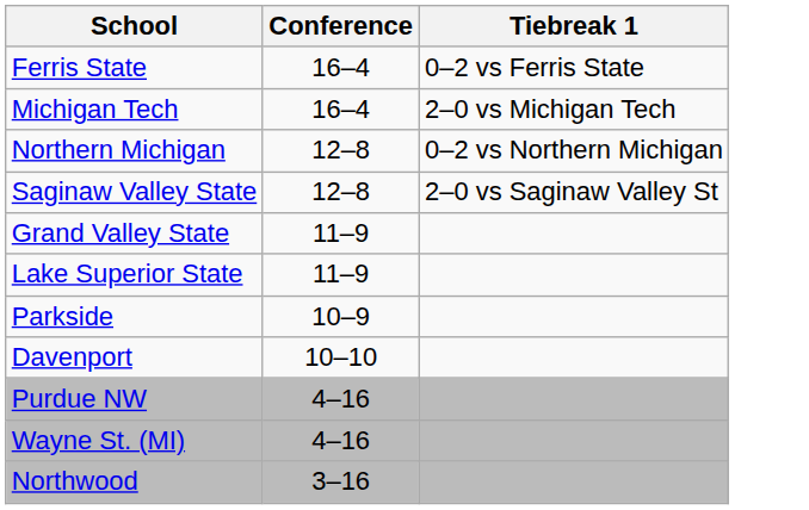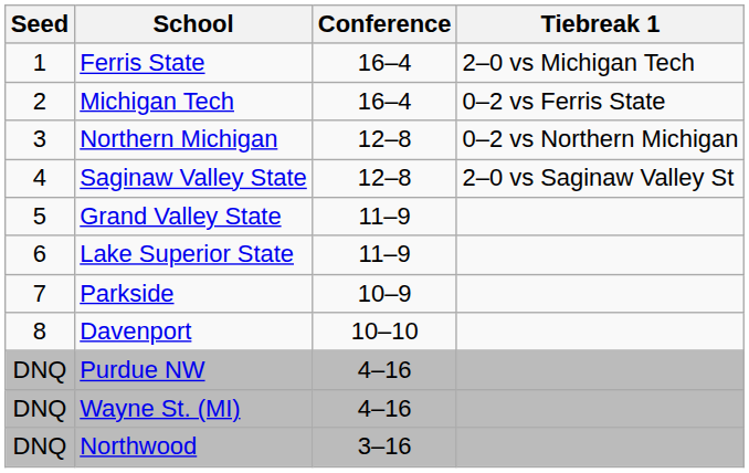 <table class="wikitable">
 <tr>
+<th>Seed</th>
 <th>School</th>
 <th>Conference</th>
 <th>Tiebreak 1</th>
 </tr>
 <tr>
+<td align=center>1</td>
 <td><a href='#'>Ferris State</a></td>
+<td align=center>16–4</td>
+<td>2–0 vs Michigan Tech</td>
+</tr>
+<tr>
+<td align=center>2</td>
+<td><a href='#'>Michigan Tech</a></td>
 <td align=center>16–4</td>
 <td>0–2 vs Ferris State</td>
 </tr>
 <tr>
-<td><a href='#'>Michigan Tech</a></td>
-<td align=center>16–4</td>
-<td>2–0 vs Michigan Tech</td>
-</tr>
-<tr>
+<td align=center>3</td>
 <td><a href='#'>Northern Michigan</a></td>
 <td align=center>12–8</td>
 <td>0–2 vs Northern Michigan</td>
 </tr>
 <tr>
+<td align=center>4</td>
 <td><a href='#'>Saginaw Valley State</a></td>
 <td align=center>12–8</td>
 <td>2–0 vs Saginaw Valley St</td>
 </tr>
 <tr>
+<td align=center>5</td>
 <td><a href='#'>Grand Valley State</a></td>
 <td align=center>11–9</td>
 <td></td>
 </tr>
 <tr>
+<td align=center>6</td>
 <td><a href='#'>Lake Superior State</a></td>
 <td align=center>11–9</td>
 <td></td>
 </tr>
 <tr>
+<td align=center>7</td>
 <td><a href='#'>Parkside</a></td>
 <td align=center>10–9</td>
 <td></td>
 </tr>
 <tr>
+<td align=center>8</td>
 <td><a href='#'>Davenport</a></td>
 <td align=center>10–10</td>
 <td></td>
 </tr>
 <tr bgcolor=#bbbbbb>
+<td align=center>DNQ</td>
 <td><a href='#'>Purdue NW</a></td>
 <td align=center>4–16</td>
 <td></td>
 </tr>
 <tr bgcolor=#bbbbbb>
+<td align=center>DNQ</td>
 <td><a href='#'>Wayne St. (MI)</a></td>
 <td align=center>4–16</td>
 <td></td>
 </tr>
 <tr bgcolor=#bbbbbb>
+<td align=center>DNQ</td>
 <td><a href='#'>Northwood</a></td>
 <td align=center>3–16</td>
 <td></td>
 </tr>
 </table>
